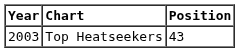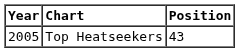 <table border=1 cellspacing=0 cellpadding=2>
 <tr>
 <th align="left">Year</th>
 <th align="left">Chart</th>
 <th align="left">Position</th>
 </tr>
 <tr>
-<td align="left">2003</td>
+<td align="left">2005</td>
 <td align="left">Top Heatseekers</td>
 <td align="left">43</td>
 </tr>
 </table>
